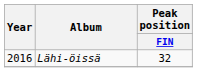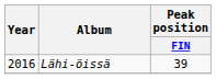 <table class="wikitable">
 <tr>
 <th align="center" rowspan="2" width="10">Year</th>
 <th align="center" rowspan="2" width="120">Album</th>
 <th align="center" colspan="1" width="20">Peak position</th>
 </tr>
 <tr>
 <th scope="col" style="width:3em;font-size:90%;"><a href='#'>FIN</a><br></th>
 </tr>
 <tr>
 <td style="text-align:center;">2016</td>
 <td><em>Lähi-öissä</em></td>
-<td style="text-align:center;">32</td>
+<td style="text-align:center;">39</td>
 </tr>
 <tr>
 </tr>
 </table>
